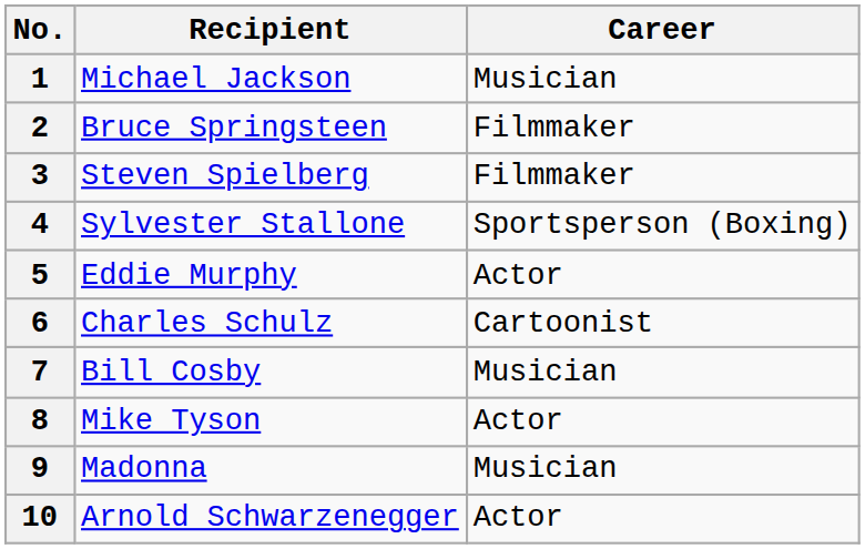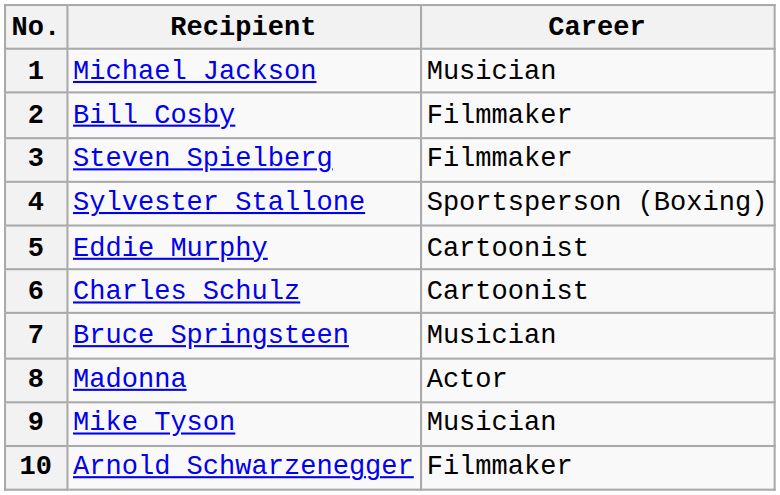 <table class="wikitable plainrowheaders">
 <tr>
 <th scope="col">No.</th>
 <th scope="col">Recipient</th>
 <th scope="col">Career</th>
 </tr>
 <tr>
 <th scope="row">1</th>
 <td> <a href='#'>Michael Jackson</a></td>
 <td>Musician</td>
 </tr>
 <tr>
 <th scope="row">2</th>
-<td> <a href='#'>Bruce Springsteen</a></td>
+<td> <a href='#'>Bill Cosby</a></td>
 <td>Filmmaker</td>
 </tr>
 <tr>
 <th scope="row">3</th>
 <td> <a href='#'>Steven Spielberg</a></td>
 <td>Filmmaker</td>
 </tr>
 <tr>
 <th scope="row">4</th>
 <td> <a href='#'>Sylvester Stallone</a></td>
 <td>Sportsperson (Boxing)</td>
 </tr>
 <tr>
 <th scope="row">5</th>
 <td> <a href='#'>Eddie Murphy</a></td>
-<td>Actor</td>
+<td>Cartoonist</td>
 </tr>
 <tr>
 <th scope="row">6</th>
 <td> <a href='#'>Charles Schulz</a></td>
 <td>Cartoonist</td>
 </tr>
 <tr>
 <th scope="row">7</th>
-<td> <a href='#'>Bill Cosby</a></td>
+<td> <a href='#'>Bruce Springsteen</a></td>
 <td>Musician</td>
 </tr>
 <tr>
 <th scope="row">8</th>
-<td> <a href='#'>Mike Tyson</a></td>
+<td> <a href='#'>Madonna</a></td>
 <td>Actor</td>
 </tr>
 <tr>
 <th scope="row">9</th>
-<td> <a href='#'>Madonna</a></td>
+<td> <a href='#'>Mike Tyson</a></td>
 <td>Musician</td>
 </tr>
 <tr>
 <th scope="row">10</th>
 <td> <a href='#'>Arnold Schwarzenegger</a></td>
-<td>Actor</td>
+<td>Filmmaker</td>
 </tr>
 </table>
